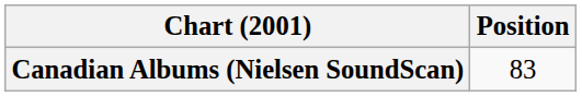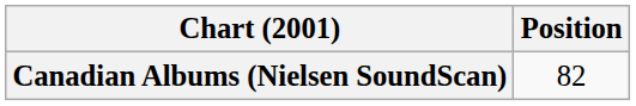 <table class="wikitable plainrowheaders">
 <tr>
 <th scope="col">Chart (2001)</th>
 <th scope="col">Position</th>
 </tr>
 <tr>
 <th scope="row">Canadian Albums (Nielsen SoundScan)</th>
-<td align="center">83</td>
+<td align="center">82</td>
 </tr>
 </table>
